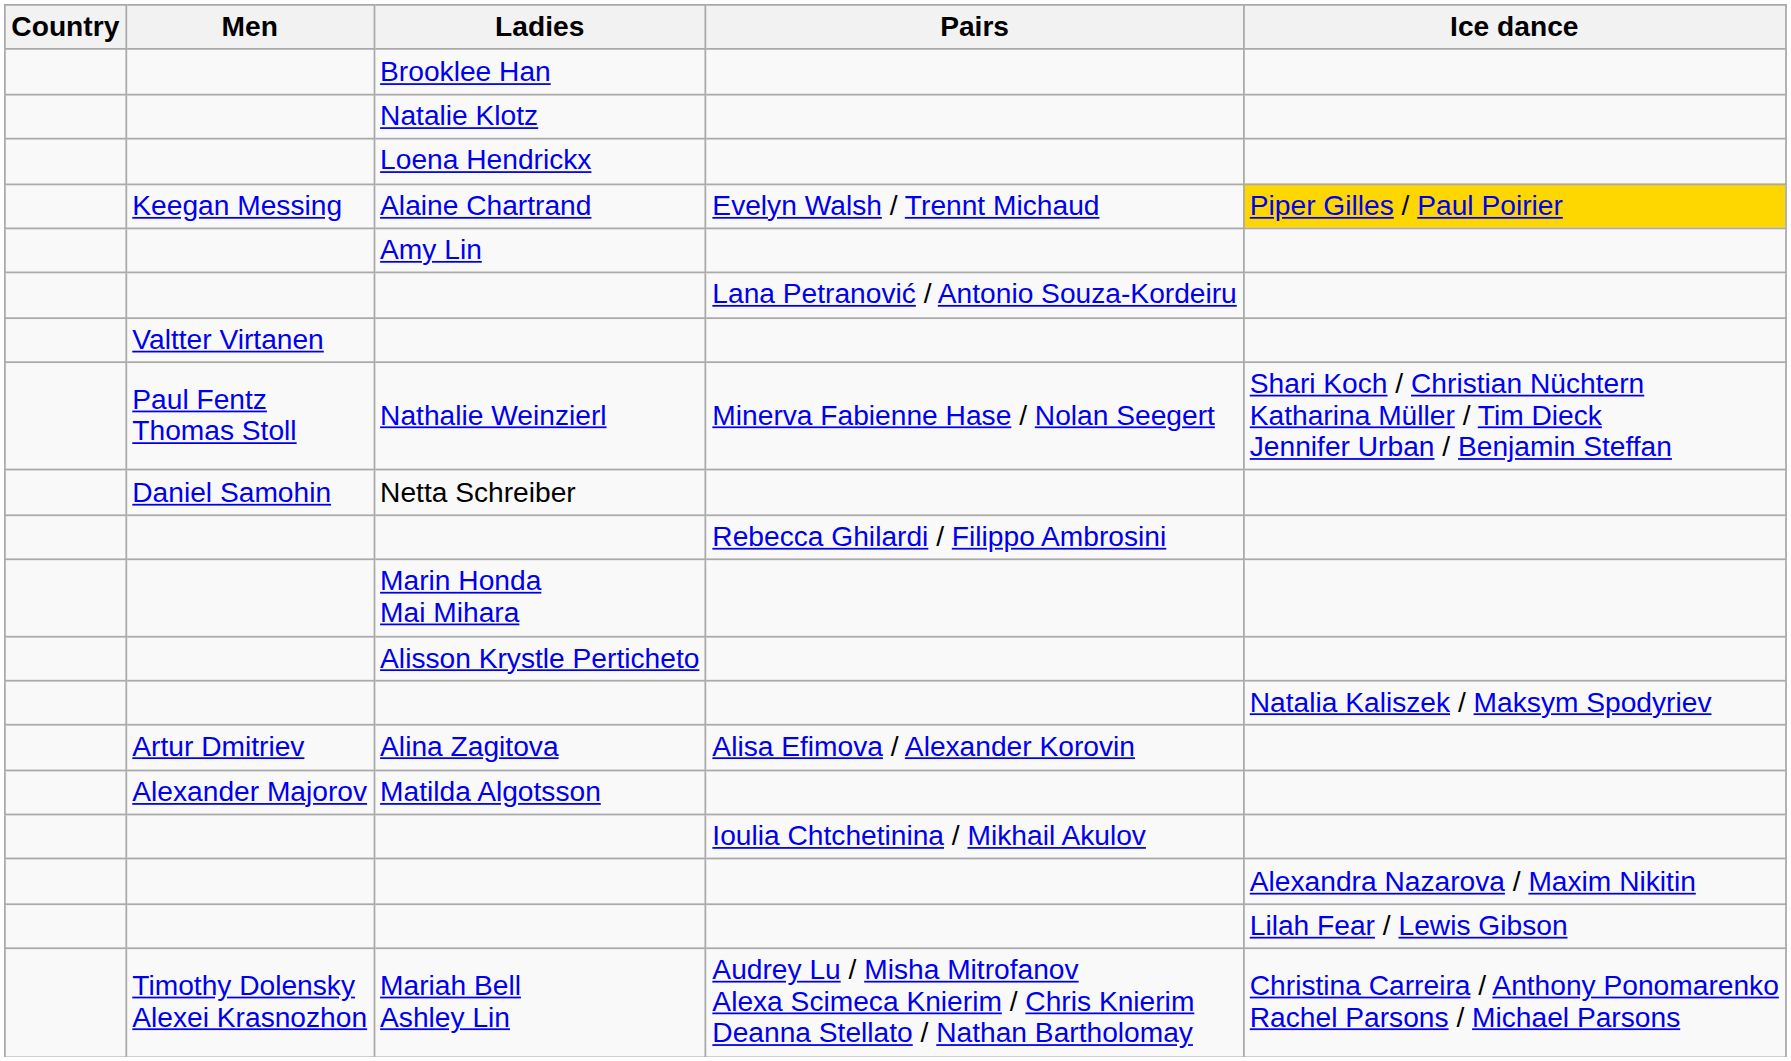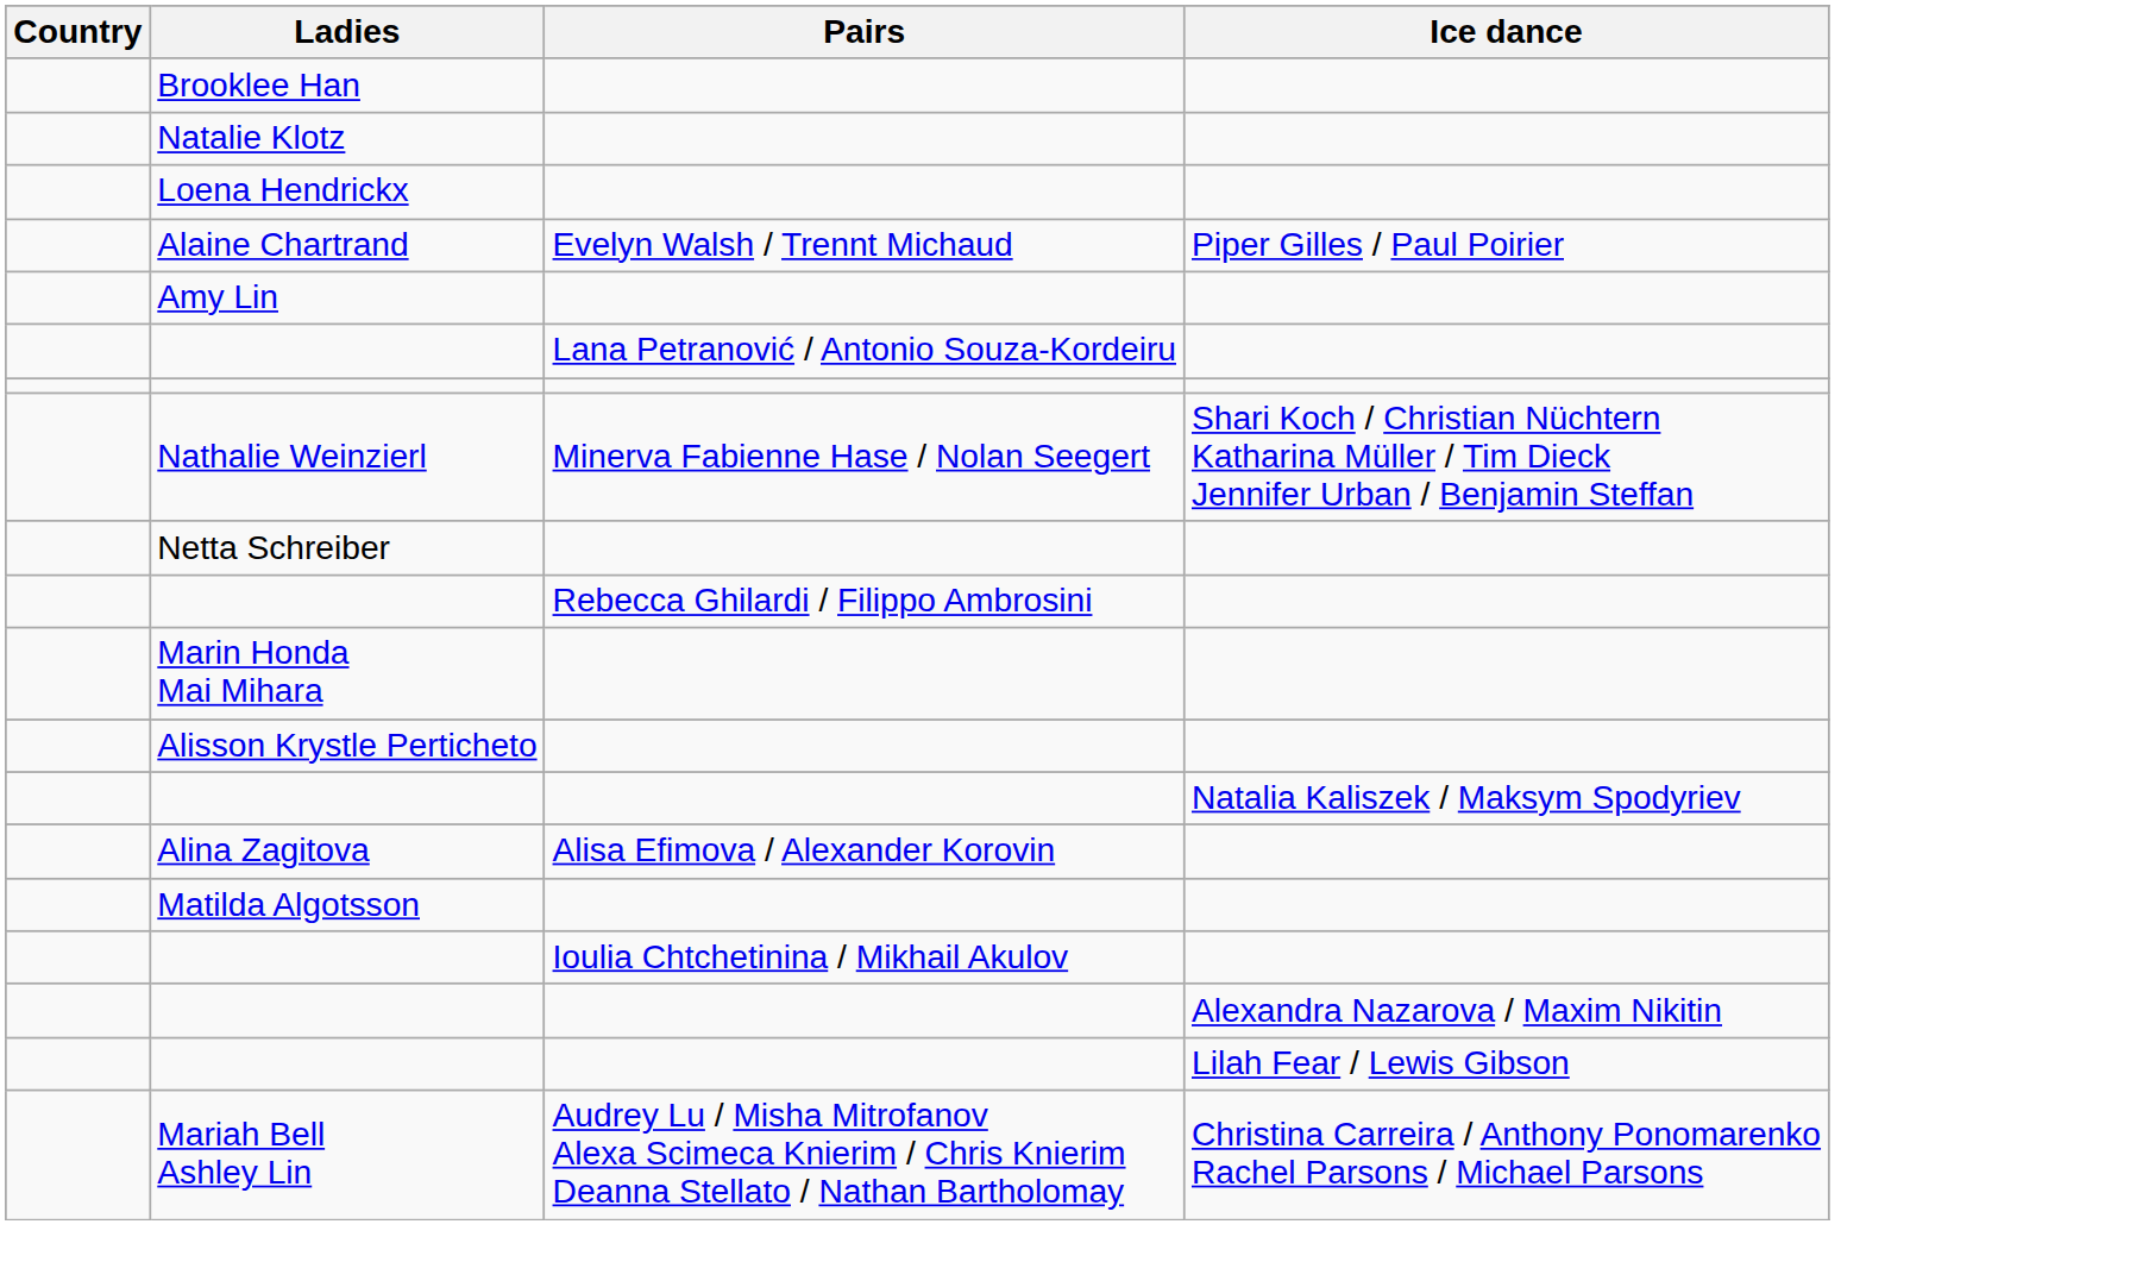 <table class="wikitable">
 <tr>
 <th>Country</th>
-<th>Men</th>
 <th>Ladies</th>
 <th>Pairs</th>
 <th>Ice dance</th>
 </tr>
 <tr>
-<td></td>
 <td></td>
 <td><a href='#'>Brooklee Han</a></td>
 <td></td>
 <td></td>
 </tr>
 <tr>
 <td></td>
-<td></td>
 <td><a href='#'>Natalie Klotz</a></td>
 <td></td>
 <td></td>
 </tr>
 <tr>
-<td></td>
 <td></td>
 <td><a href='#'>Loena Hendrickx</a></td>
 <td></td>
 <td></td>
 </tr>
 <tr>
 <td></td>
-<td><a href='#'>Keegan Messing</a></td>
 <td><a href='#'>Alaine Chartrand</a></td>
 <td><a href='#'>Evelyn Walsh</a> / <a href='#'>Trennt Michaud</a></td>
-<td style="background: gold;"><a href='#'>Piper Gilles</a> / <a href='#'>Paul Poirier</a></td>
+<td><a href='#'>Piper Gilles</a> / <a href='#'>Paul Poirier</a></td>
 </tr>
 <tr>
-<td></td>
 <td></td>
 <td><a href='#'>Amy Lin</a></td>
 <td></td>
 <td></td>
 </tr>
 <tr>
 <td></td>
 <td></td>
-<td></td>
 <td><a href='#'>Lana Petranović</a> / <a href='#'>Antonio Souza-Kordeiru</a></td>
 <td></td>
 </tr>
 <tr>
 <td></td>
-<td><a href='#'>Valtter Virtanen</a></td>
 <td></td>
 <td></td>
 <td></td>
 </tr>
 <tr>
 <td></td>
-<td><a href='#'>Paul Fentz</a> <br> <a href='#'>Thomas Stoll</a></td>
 <td><a href='#'>Nathalie Weinzierl</a></td>
 <td><a href='#'>Minerva Fabienne Hase</a> / <a href='#'>Nolan Seegert</a></td>
 <td><a href='#'>Shari Koch</a> / <a href='#'>Christian Nüchtern</a> <br> <a href='#'>Katharina Müller</a> / <a href='#'>Tim Dieck</a> <br> <a href='#'>Jennifer Urban</a> / <a href='#'>Benjamin Steffan</a></td>
 </tr>
 <tr>
 <td></td>
-<td><a href='#'>Daniel Samohin</a></td>
 <td>Netta Schreiber</td>
 <td></td>
 <td></td>
 </tr>
 <tr>
 <td></td>
 <td></td>
-<td></td>
 <td><a href='#'>Rebecca Ghilardi</a> / <a href='#'>Filippo Ambrosini</a></td>
 <td></td>
 </tr>
 <tr>
-<td></td>
 <td></td>
 <td><a href='#'>Marin Honda</a> <br> <a href='#'>Mai Mihara</a></td>
 <td></td>
 <td></td>
 </tr>
 <tr>
-<td></td>
 <td></td>
 <td><a href='#'>Alisson Krystle Perticheto</a></td>
 <td></td>
 <td></td>
 </tr>
 <tr>
 <td></td>
 <td></td>
 <td></td>
-<td></td>
 <td><a href='#'>Natalia Kaliszek</a> / <a href='#'>Maksym Spodyriev</a></td>
 </tr>
 <tr>
 <td></td>
-<td><a href='#'>Artur Dmitriev</a></td>
 <td><a href='#'>Alina Zagitova</a></td>
 <td><a href='#'>Alisa Efimova</a> / <a href='#'>Alexander Korovin</a></td>
 <td></td>
 </tr>
 <tr>
 <td></td>
-<td><a href='#'>Alexander Majorov</a></td>
 <td><a href='#'>Matilda Algotsson</a></td>
 <td></td>
 <td></td>
 </tr>
 <tr>
-<td></td>
 <td></td>
 <td></td>
 <td><a href='#'>Ioulia Chtchetinina</a> / <a href='#'>Mikhail Akulov</a></td>
 <td></td>
 </tr>
 <tr>
 <td></td>
 <td></td>
 <td></td>
-<td></td>
 <td><a href='#'>Alexandra Nazarova</a> / <a href='#'>Maxim Nikitin</a></td>
 </tr>
 <tr>
-<td></td>
 <td></td>
 <td></td>
 <td></td>
 <td><a href='#'>Lilah Fear</a> / <a href='#'>Lewis Gibson</a></td>
 </tr>
 <tr>
 <td></td>
-<td><a href='#'>Timothy Dolensky</a> <br> <a href='#'>Alexei Krasnozhon</a></td>
 <td><a href='#'>Mariah Bell</a> <br> <a href='#'>Ashley Lin</a></td>
 <td><a href='#'>Audrey Lu</a> / <a href='#'>Misha Mitrofanov</a> <br> <a href='#'>Alexa Scimeca Knierim</a> / <a href='#'>Chris Knierim</a> <br> <a href='#'>Deanna Stellato</a> / <a href='#'>Nathan Bartholomay</a></td>
 <td><a href='#'>Christina Carreira</a> / <a href='#'>Anthony Ponomarenko</a> <br> <a href='#'>Rachel Parsons</a> / <a href='#'>Michael Parsons</a></td>
 </tr>
 </table>
